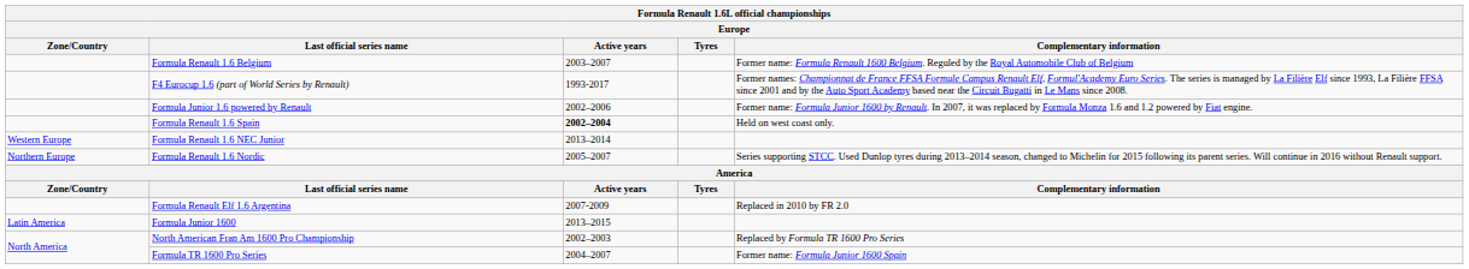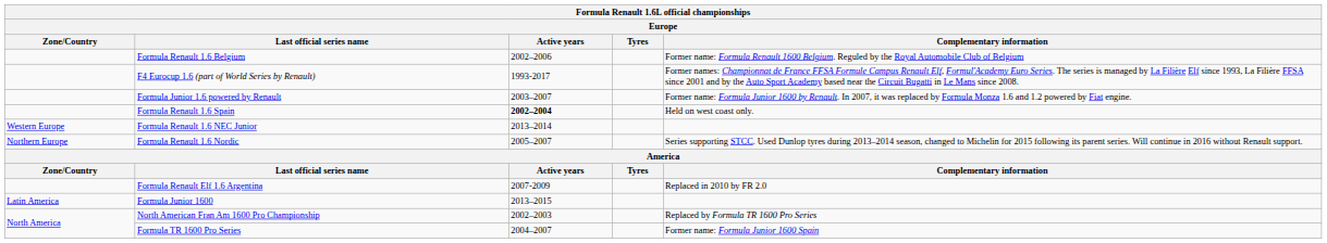 <table class="wikitable collapsible" style="font-size:85%; width:100%">
 <tr>
 <th colspan=6>Formula Renault 1.6L official championships</th>
 </tr>
 <tr>
 <th colspan=6>Europe</th>
 </tr>
 <tr>
 <th>Zone/Country</th>
 <th>Last official series name</th>
 <th>Active years</th>
 <th>Tyres</th>
 <th>Complementary information</th>
 </tr>
 <tr>
 <td></td>
 <td><a href='#'>Formula Renault 1.6 Belgium</a></td>
-<td>2003–2007</td>
+<td>2002–2006</td>
 <td></td>
 <td>Former name: <em><a href='#'>Formula Renault 1600 Belgium</a></em>. Reguled by the <a href='#'>Royal Automobile Club of Belgium</a></td>
 </tr>
 <tr>
 <td></td>
 <td><a href='#'>F4 Eurocup 1.6</a> <em>(part of World Series by Renault)</em></td>
 <td>1993-2017</td>
 <td></td>
 <td>Former names: <em><a href='#'>Championnat de France FFSA Formule Campus Renault Elf</a></em>, <em><a href='#'>Formul'Academy Euro Series</a></em>. The series is managed by <a href='#'>La Filière</a> <a href='#'>Elf</a> since 1993, La Filière <a href='#'>FFSA</a> since 2001 and by the <a href='#'>Auto Sport Academy</a> based near the <a href='#'>Circuit Bugatti</a> in <a href='#'>Le Mans</a> since 2008.</td>
 </tr>
 <tr>
 <td></td>
 <td><a href='#'>Formula Junior 1.6 powered by Renault</a></td>
-<td>2002–2006</td>
+<td>2003–2007</td>
 <td></td>
 <td>Former name: <em><a href='#'>Formula Junior 1600 by Renault</a></em>. In 2007, it was replaced by <a href='#'>Formula Monza</a> 1.6 and 1.2 powered by <a href='#'>Fiat</a> engine.</td>
 </tr>
 <tr>
 <td></td>
 <td><a href='#'>Formula Renault 1.6 Spain</a></td>
 <td><strong>2002–2004</strong></td>
 <td></td>
 <td>Held on west coast only.</td>
 </tr>
 <tr>
 <td>   <a href='#'>Western Europe</a></td>
 <td><a href='#'>Formula Renault 1.6 NEC Junior</a></td>
 <td>2013–2014</td>
 <td></td>
 <td></td>
 </tr>
 <tr>
 <td>   <a href='#'>Northern Europe</a></td>
 <td><a href='#'>Formula Renault 1.6 Nordic</a></td>
 <td>2005–2007</td>
 <td><br></td>
 <td>Series supporting <a href='#'>STCC</a>. Used Dunlop tyres during 2013–2014 season, changed to Michelin for 2015 following its parent series. Will continue in 2016 without Renault support.</td>
 </tr>
 <tr>
 <th colspan=6>America</th>
 </tr>
 <tr>
 <th>Zone/Country</th>
 <th>Last official series name</th>
 <th>Active years</th>
 <th>Tyres</th>
 <th width="50%">Complementary information</th>
 </tr>
 <tr>
 <td></td>
 <td><a href='#'>Formula Renault Elf 1.6 Argentina</a></td>
 <td>2007-2009</td>
 <td></td>
 <td>Replaced in 2010 by FR 2.0</td>
 </tr>
 <tr>
 <td> <a href='#'>Latin America</a></td>
 <td><a href='#'>Formula Junior 1600</a></td>
 <td>2013–2015</td>
 <td></td>
 <td></td>
 </tr>
 <tr>
 <td rowspan=2> <a href='#'>North America</a></td>
 <td><a href='#'>North American Fran Am 1600 Pro Championship</a></td>
 <td>2002–2003</td>
 <td></td>
 <td>Replaced by <em>Formula TR 1600 Pro Series</em></td>
 </tr>
 <tr>
 <td><a href='#'>Formula TR 1600 Pro Series</a></td>
 <td>2004–2007</td>
 <td></td>
 <td>Former name: <em><a href='#'>Formula Junior 1600 Spain</a></em></td>
 </tr>
 </table>
